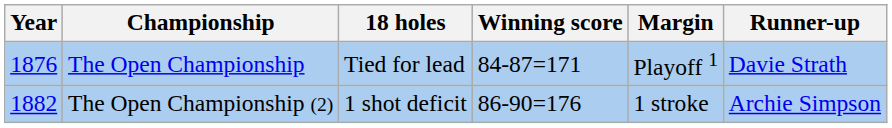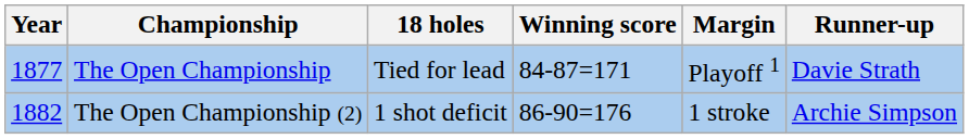 <table class="wikitable">
 <tr>
 <th>Year</th>
 <th>Championship</th>
 <th>18 holes</th>
 <th>Winning score</th>
 <th>Margin</th>
 <th>Runner-up</th>
 </tr>
 <tr style="background:#ABCDEF;">
-<td align=center><a href='#'>1876</a></td>
+<td align=center><a href='#'>1877</a></td>
 <td><a href='#'>The Open Championship</a></td>
 <td>Tied for lead</td>
 <td>84-87=171</td>
 <td>Playoff <sup>1</sup></td>
 <td> <a href='#'>Davie Strath</a></td>
 </tr>
 <tr style="background:#ABCDEF;">
 <td align=center><a href='#'>1882</a></td>
 <td>The Open Championship <small> (2)</small></td>
 <td>1 shot deficit</td>
 <td>86-90=176</td>
 <td>1 stroke</td>
 <td> <a href='#'>Archie Simpson</a></td>
 </tr>
 </table>
